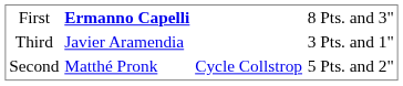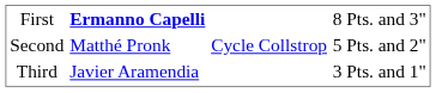 <table style="border-style:solid;border-width:1px;border-color:#808080;margin-left:15px" cellspacing="1" cellpadding="2">
 <tr ---- align="center">
 <td>First</td>
 <td align="left"><strong><a href='#'>Ermanno Capelli</a></strong> </td>
 <td></td>
 <td>8 Pts. and 3"</td>
 </tr>
 <tr ---- align="center">
+<td>Second</td>
+<td align="left"><a href='#'>Matthé Pronk</a> </td>
+<td><a href='#'>Cycle Collstrop</a></td>
+<td>5 Pts. and 2"</td>
+</tr>
+<tr ---- align="center">
 <td>Third</td>
 <td align="left"><a href='#'>Javier Aramendia</a> </td>
 <td></td>
 <td>3 Pts. and 1"</td>
 </tr>
-<tr ---- align="center">
-<td>Second</td>
-<td align="left"><a href='#'>Matthé Pronk</a> </td>
-<td><a href='#'>Cycle Collstrop</a></td>
-<td>5 Pts. and 2"</td>
-</tr>
 </table>
